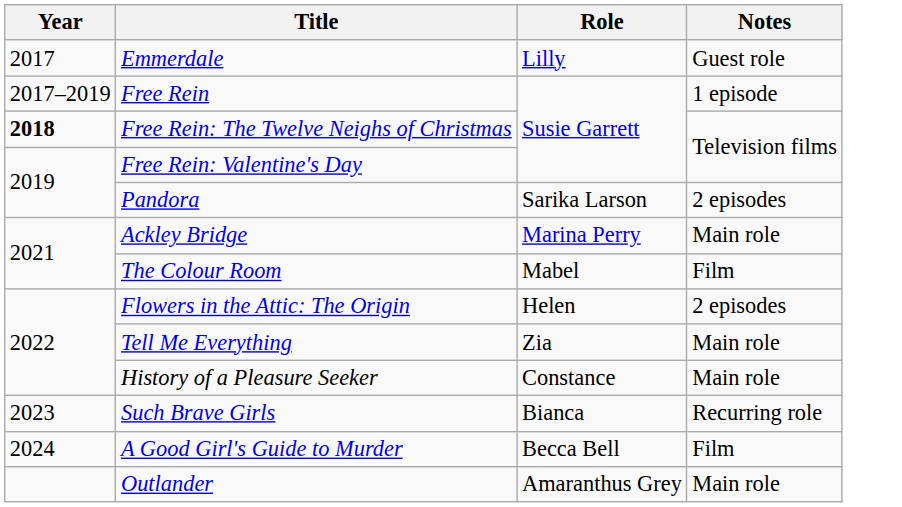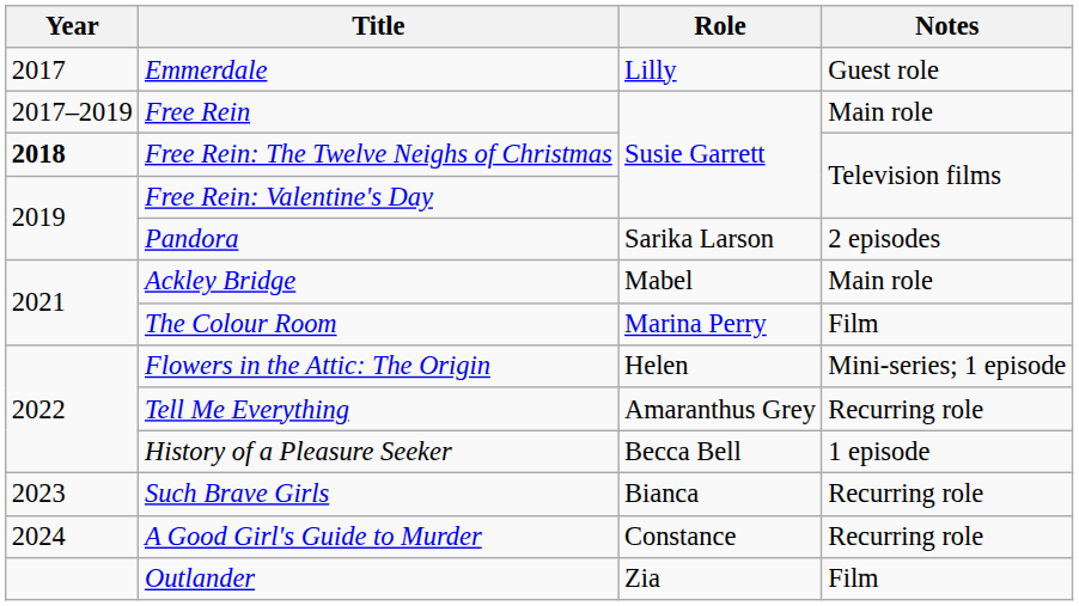 <table class="wikitable">
 <tr>
 <th>Year</th>
 <th>Title</th>
 <th>Role</th>
 <th>Notes</th>
 </tr>
 <tr>
 <td>2017</td>
 <td><em><a href='#'>Emmerdale</a></em></td>
 <td><a href='#'>Lilly</a></td>
 <td>Guest role</td>
 </tr>
 <tr>
 <td>2017–2019</td>
 <td><em><a href='#'>Free Rein</a></em></td>
 <td rowspan="3"><a href='#'>Susie Garrett</a></td>
-<td>1 episode</td>
+<td>Main role</td>
 </tr>
 <tr>
 <td><strong>2018</strong></td>
 <td><em><a href='#'>Free Rein: The Twelve Neighs of Christmas</a></em></td>
 <td rowspan="2">Television films</td>
 </tr>
 <tr>
 <td rowspan="2">2019</td>
 <td><em><a href='#'>Free Rein: Valentine's Day</a></em></td>
 </tr>
 <tr>
 <td><em><a href='#'>Pandora</a></em></td>
 <td>Sarika Larson</td>
 <td>2 episodes</td>
 </tr>
 <tr>
 <td rowspan="2">2021</td>
 <td><em><a href='#'>Ackley Bridge</a></em></td>
-<td><a href='#'>Marina Perry</a></td>
+<td>Mabel</td>
 <td>Main role</td>
 </tr>
 <tr>
 <td><em><a href='#'>The Colour Room</a></em></td>
-<td>Mabel</td>
+<td><a href='#'>Marina Perry</a></td>
 <td>Film</td>
 </tr>
 <tr>
 <td rowspan="3">2022</td>
 <td><em><a href='#'>Flowers in the Attic: The Origin</a></em></td>
 <td>Helen</td>
-<td>2 episodes</td>
+<td>Mini-series; 1 episode</td>
 </tr>
 <tr>
 <td><em><a href='#'>Tell Me Everything</a></em></td>
-<td>Zia</td>
-<td>Main role</td>
+<td>Amaranthus Grey</td>
+<td>Recurring role</td>
 </tr>
 <tr>
 <td><em>History of a Pleasure Seeker</em></td>
-<td>Constance</td>
-<td>Main role</td>
+<td>Becca Bell</td>
+<td>1 episode</td>
 </tr>
 <tr>
 <td>2023</td>
 <td><em><a href='#'>Such Brave Girls</a></em></td>
 <td>Bianca</td>
 <td>Recurring role</td>
 </tr>
 <tr>
 <td>2024</td>
 <td><em><a href='#'>A Good Girl's Guide to Murder</a></em></td>
-<td>Becca Bell</td>
-<td>Film</td>
+<td>Constance</td>
+<td>Recurring role</td>
 </tr>
 <tr>
 <td></td>
 <td><em><a href='#'>Outlander</a></em></td>
-<td>Amaranthus Grey</td>
-<td>Main role</td>
+<td>Zia</td>
+<td>Film</td>
 </tr>
 </table>
